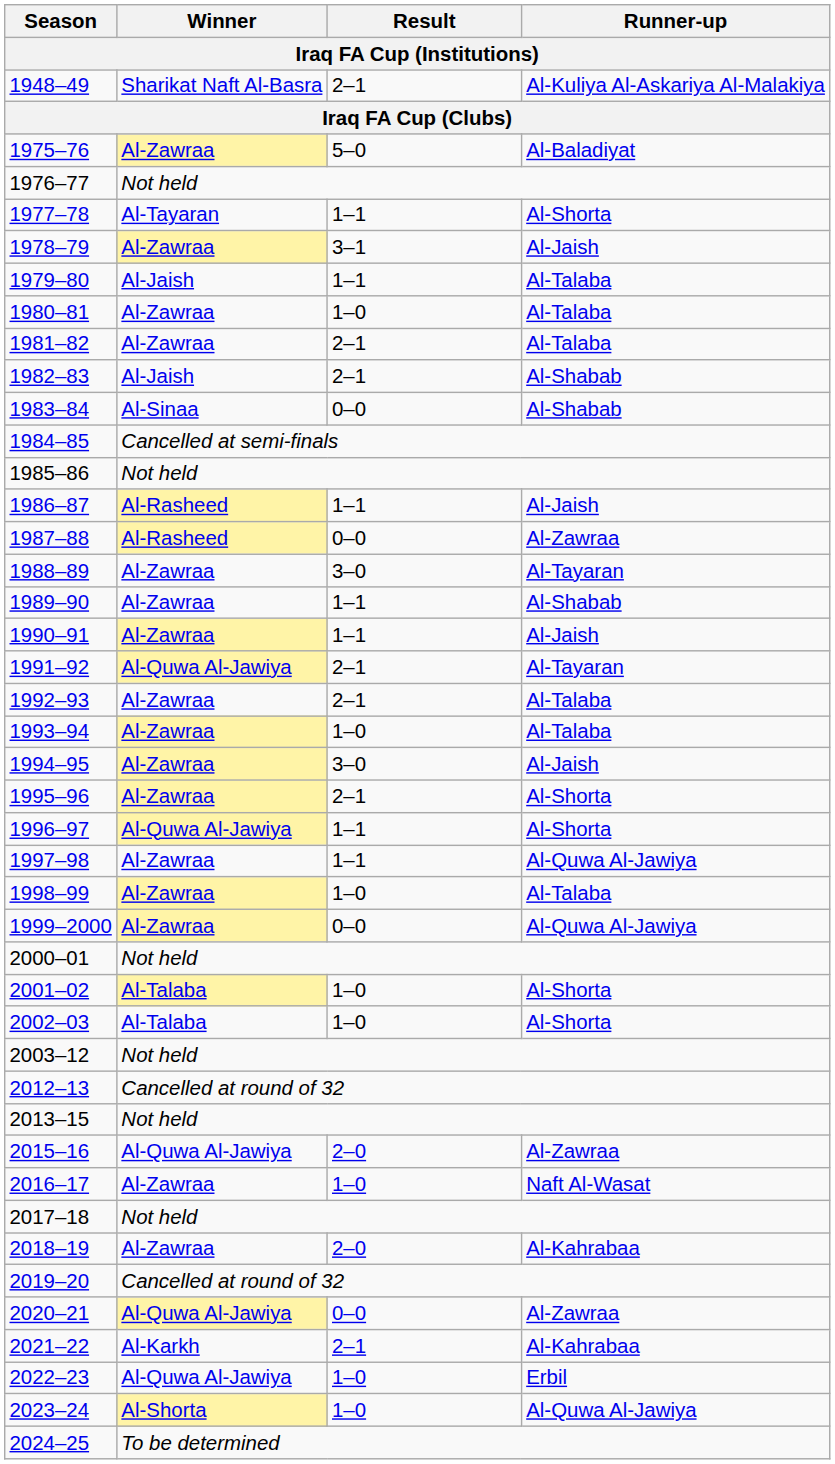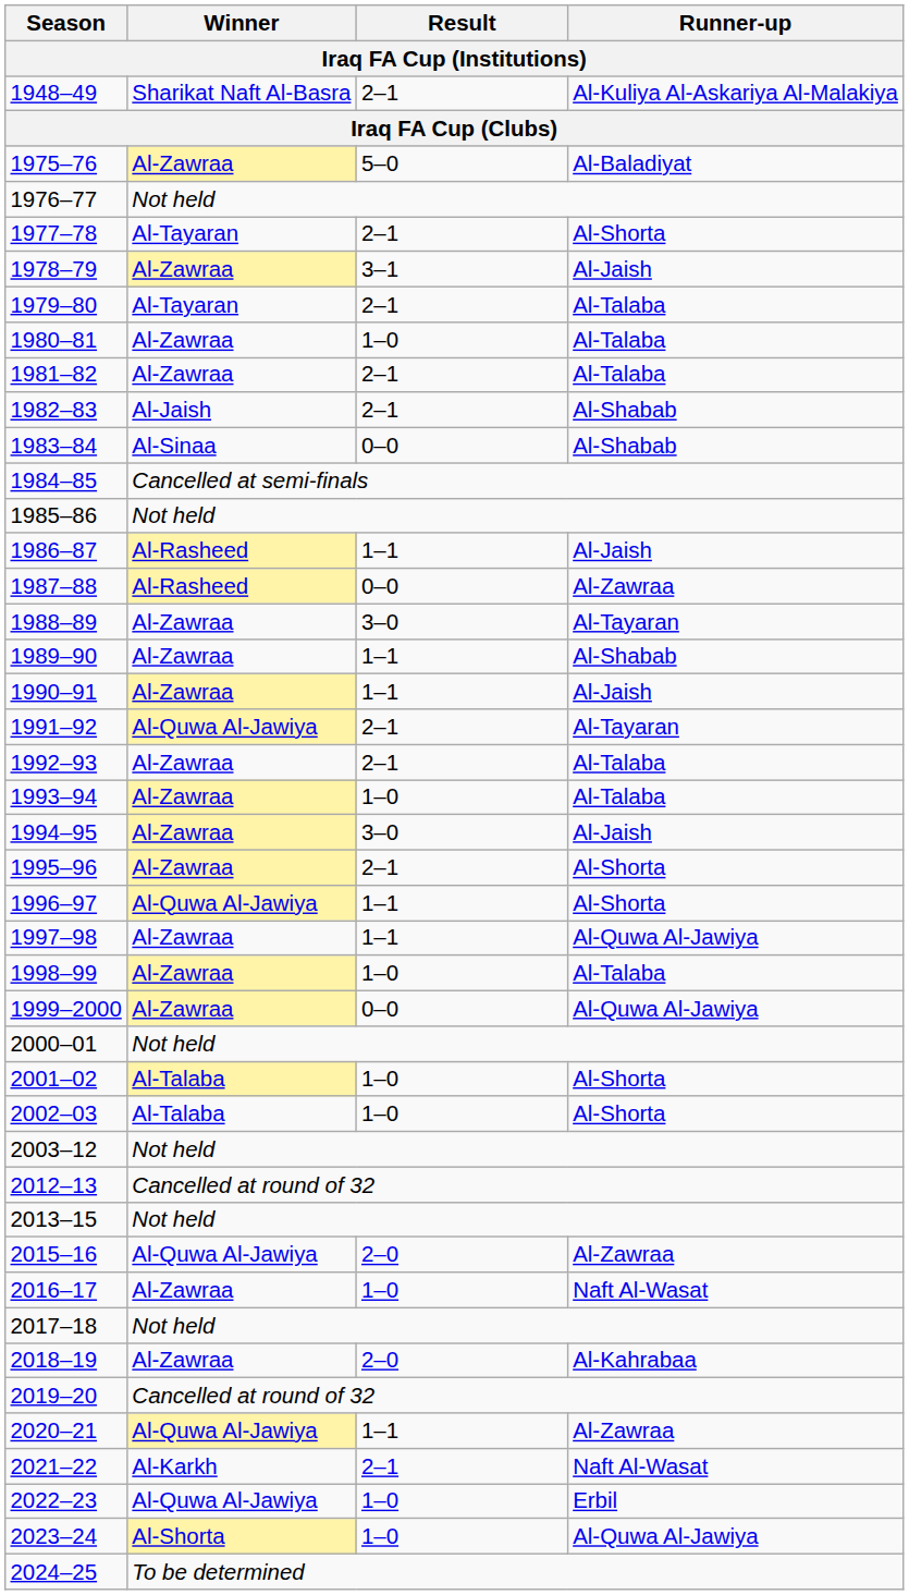 <table class="wikitable" style="font-size:90%" style="text-align: center;">
 <tr>
 <th>Season</th>
 <th>Winner</th>
 <th width="130">Result</th>
 <th>Runner-up</th>
 </tr>
 <tr>
 <th colspan=4>Iraq FA Cup (Institutions)</th>
 </tr>
 <tr>
 <td><a href='#'>1948–49</a></td>
 <td><a href='#'>Sharikat Naft Al-Basra</a></td>
 <td>2–1</td>
 <td><a href='#'>Al-Kuliya Al-Askariya Al-Malakiya</a></td>
 </tr>
 <tr>
 <th colspan=4>Iraq FA Cup (Clubs)</th>
 </tr>
 <tr>
 <td><a href='#'>1975–76</a></td>
 <td style="background-color:#fff4a7"><a href='#'>Al-Zawraa</a></td>
 <td>5–0</td>
 <td><a href='#'>Al-Baladiyat</a></td>
 </tr>
 <tr>
 <td>1976–77</td>
 <td colspan="3"><em>Not held</em></td>
 </tr>
 <tr>
 <td><a href='#'>1977–78</a></td>
 <td><a href='#'>Al-Tayaran</a></td>
-<td>1–1 <br></td>
+<td>2–1</td>
 <td><a href='#'>Al-Shorta</a></td>
 </tr>
 <tr>
 <td><a href='#'>1978–79</a></td>
 <td style="background-color:#fff4a7"><a href='#'>Al-Zawraa</a></td>
 <td>3–1</td>
 <td><a href='#'>Al-Jaish</a></td>
 </tr>
 <tr>
 <td><a href='#'>1979–80</a></td>
-<td><a href='#'>Al-Jaish</a></td>
-<td>1–1 <br></td>
+<td><a href='#'>Al-Tayaran</a></td>
+<td>2–1</td>
 <td><a href='#'>Al-Talaba</a></td>
 </tr>
 <tr>
 <td><a href='#'>1980–81</a></td>
 <td><a href='#'>Al-Zawraa</a></td>
 <td>1–0</td>
 <td><a href='#'>Al-Talaba</a></td>
 </tr>
 <tr>
 <td><a href='#'>1981–82</a></td>
 <td><a href='#'>Al-Zawraa</a></td>
 <td>2–1</td>
 <td><a href='#'>Al-Talaba</a></td>
 </tr>
 <tr>
 <td><a href='#'>1982–83</a></td>
 <td><a href='#'>Al-Jaish</a></td>
 <td>2–1</td>
 <td><a href='#'>Al-Shabab</a></td>
 </tr>
 <tr>
 <td><a href='#'>1983–84</a></td>
 <td><a href='#'>Al-Sinaa</a></td>
 <td>0–0 <br></td>
 <td><a href='#'>Al-Shabab</a></td>
 </tr>
 <tr>
 <td><a href='#'>1984–85</a></td>
 <td colspan="3"><em>Cancelled at semi-finals</em></td>
 </tr>
 <tr>
 <td>1985–86</td>
 <td colspan="3"><em>Not held</em></td>
 </tr>
 <tr>
 <td><a href='#'>1986–87</a></td>
 <td style="background-color:#fff4a7"><a href='#'>Al-Rasheed</a></td>
 <td>1–1 <br></td>
 <td><a href='#'>Al-Jaish</a></td>
 </tr>
 <tr>
 <td><a href='#'>1987–88</a></td>
 <td style="background-color:#fff4a7"><a href='#'>Al-Rasheed</a></td>
 <td>0–0 <br></td>
 <td><a href='#'>Al-Zawraa</a></td>
 </tr>
 <tr>
 <td><a href='#'>1988–89</a></td>
 <td><a href='#'>Al-Zawraa</a></td>
 <td>3–0</td>
 <td><a href='#'>Al-Tayaran</a></td>
 </tr>
 <tr>
 <td><a href='#'>1989–90</a></td>
 <td><a href='#'>Al-Zawraa</a></td>
 <td>1–1 <br></td>
 <td><a href='#'>Al-Shabab</a></td>
 </tr>
 <tr>
 <td><a href='#'>1990–91</a></td>
 <td style="background-color:#fff4a7"><a href='#'>Al-Zawraa</a></td>
 <td>1–1 <br></td>
 <td><a href='#'>Al-Jaish</a></td>
 </tr>
 <tr>
 <td><a href='#'>1991–92</a></td>
 <td style="background-color:#fff4a7"><a href='#'>Al-Quwa Al-Jawiya</a></td>
 <td>2–1</td>
 <td><a href='#'>Al-Tayaran</a></td>
 </tr>
 <tr>
 <td><a href='#'>1992–93</a></td>
 <td><a href='#'>Al-Zawraa</a></td>
 <td>2–1</td>
 <td><a href='#'>Al-Talaba</a></td>
 </tr>
 <tr>
 <td><a href='#'>1993–94</a></td>
 <td style="background-color:#fff4a7"><a href='#'>Al-Zawraa</a></td>
 <td>1–0</td>
 <td><a href='#'>Al-Talaba</a></td>
 </tr>
 <tr>
 <td><a href='#'>1994–95</a></td>
 <td style="background-color:#fff4a7"><a href='#'>Al-Zawraa</a></td>
 <td>3–0</td>
 <td><a href='#'>Al-Jaish</a></td>
 </tr>
 <tr>
 <td><a href='#'>1995–96</a></td>
 <td style="background-color:#fff4a7"><a href='#'>Al-Zawraa</a></td>
 <td>2–1</td>
 <td><a href='#'>Al-Shorta</a></td>
 </tr>
 <tr>
 <td><a href='#'>1996–97</a></td>
 <td style="background-color:#fff4a7"><a href='#'>Al-Quwa Al-Jawiya</a></td>
 <td>1–1 <br></td>
 <td><a href='#'>Al-Shorta</a></td>
 </tr>
 <tr>
 <td><a href='#'>1997–98</a></td>
 <td><a href='#'>Al-Zawraa</a></td>
 <td>1–1 <br></td>
 <td><a href='#'>Al-Quwa Al-Jawiya</a></td>
 </tr>
 <tr>
 <td><a href='#'>1998–99</a></td>
 <td style="background-color:#fff4a7"><a href='#'>Al-Zawraa</a></td>
 <td>1–0 </td>
 <td><a href='#'>Al-Talaba</a></td>
 </tr>
 <tr>
 <td><a href='#'>1999–2000</a></td>
 <td style="background-color:#fff4a7"><a href='#'>Al-Zawraa</a></td>
 <td>0–0 <br></td>
 <td><a href='#'>Al-Quwa Al-Jawiya</a></td>
 </tr>
 <tr>
 <td>2000–01</td>
 <td colspan="3"><em>Not held</em></td>
 </tr>
 <tr>
 <td><a href='#'>2001–02</a></td>
 <td style="background-color:#fff4a7"><a href='#'>Al-Talaba</a></td>
 <td>1–0</td>
 <td><a href='#'>Al-Shorta</a></td>
 </tr>
 <tr>
 <td><a href='#'>2002–03</a></td>
 <td><a href='#'>Al-Talaba</a></td>
 <td>1–0</td>
 <td><a href='#'>Al-Shorta</a></td>
 </tr>
 <tr>
 <td>2003–12</td>
 <td colspan="3"><em>Not held</em></td>
 </tr>
 <tr>
 <td><a href='#'>2012–13</a></td>
 <td colspan="3"><em>Cancelled at round of 32</em></td>
 </tr>
 <tr>
 <td>2013–15</td>
 <td colspan="3"><em>Not held</em></td>
 </tr>
 <tr>
 <td><a href='#'>2015–16</a></td>
 <td><a href='#'>Al-Quwa Al-Jawiya</a></td>
 <td><a href='#'>2–0</a></td>
 <td><a href='#'>Al-Zawraa</a></td>
 </tr>
 <tr>
 <td><a href='#'>2016–17</a></td>
 <td><a href='#'>Al-Zawraa</a></td>
 <td><a href='#'>1–0</a></td>
 <td><a href='#'>Naft Al-Wasat</a></td>
 </tr>
 <tr>
 <td>2017–18</td>
 <td colspan="3"><em>Not held</em></td>
 </tr>
 <tr>
 <td><a href='#'>2018–19</a></td>
 <td><a href='#'>Al-Zawraa</a></td>
 <td><a href='#'>2–0</a></td>
 <td><a href='#'>Al-Kahrabaa</a></td>
 </tr>
 <tr>
 <td><a href='#'>2019–20</a></td>
 <td colspan="3"><em>Cancelled at round of 32</em></td>
 </tr>
 <tr>
 <td><a href='#'>2020–21</a></td>
 <td style="background-color:#fff4a7"><a href='#'>Al-Quwa Al-Jawiya</a></td>
-<td><a href='#'>0–0</a><br></td>
+<td>1–1 <br></td>
 <td><a href='#'>Al-Zawraa</a></td>
 </tr>
 <tr>
 <td><a href='#'>2021–22</a></td>
 <td><a href='#'>Al-Karkh</a></td>
 <td><a href='#'>2–1</a></td>
-<td><a href='#'>Al-Kahrabaa</a></td>
+<td><a href='#'>Naft Al-Wasat</a></td>
 </tr>
 <tr>
 <td><a href='#'>2022–23</a></td>
 <td><a href='#'>Al-Quwa Al-Jawiya</a></td>
 <td><a href='#'>1–0</a></td>
 <td><a href='#'>Erbil</a></td>
 </tr>
 <tr>
 <td><a href='#'>2023–24</a></td>
 <td style="background-color:#fff4a7"><a href='#'>Al-Shorta</a></td>
 <td><a href='#'>1–0</a></td>
 <td><a href='#'>Al-Quwa Al-Jawiya</a></td>
 </tr>
 <tr>
 <td><a href='#'>2024–25</a></td>
 <td colspan=3><em>To be determined</em></td>
 </tr>
 </table>
